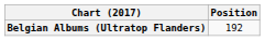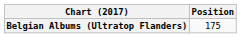 <table class="wikitable sortable plainrowheaders" style="text-align:center">
 <tr>
 <th scope="col">Chart (2017)</th>
 <th scope="col">Position</th>
 </tr>
 <tr>
 <th scope="row">Belgian Albums (Ultratop Flanders)</th>
-<td>192</td>
+<td>175</td>
 </tr>
 </table>
